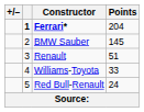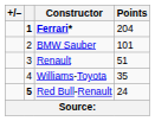 <table class="wikitable" style="font-size: 85%;">
 <tr>
 <th>+/–</th>
 <th></th>
 <th>Constructor</th>
 <th>Points</th>
 </tr>
 <tr>
 <td></td>
 <td align="center"><strong>1</strong></td>
 <td> <strong><a href='#'>Ferrari</a>*</strong></td>
 <td>204</td>
 </tr>
 <tr>
 <td></td>
 <td align="center">2</td>
 <td> <a href='#'>BMW Sauber</a></td>
-<td>145</td>
+<td>101</td>
 </tr>
 <tr>
 <td></td>
 <td align="center">3</td>
 <td> <a href='#'>Renault</a></td>
 <td>51</td>
 </tr>
 <tr>
 <td></td>
 <td align="center">4</td>
 <td> <a href='#'>Williams</a>-<a href='#'>Toyota</a></td>
-<td>33</td>
+<td>35</td>
 </tr>
 <tr>
 <td></td>
-<td align="center">5</td>
+<td align="center"><strong>5</strong></td>
 <td> <a href='#'>Red Bull</a>-<a href='#'>Renault</a></td>
 <td>24</td>
 </tr>
 <tr>
 <th colspan=4>Source:</th>
 </tr>
 </table>
